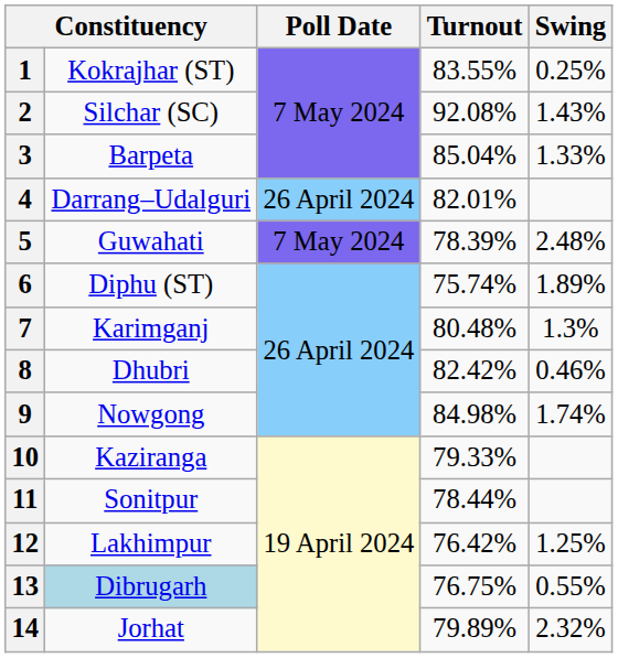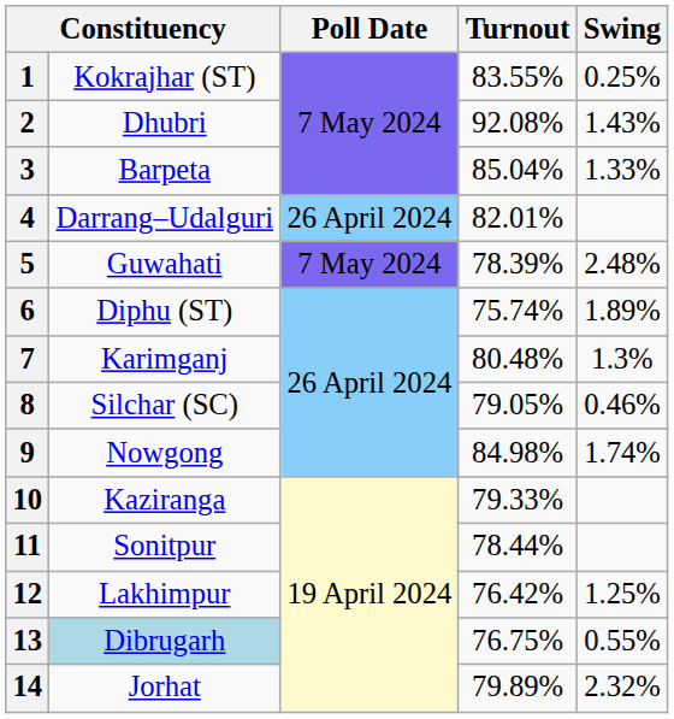 <table class="wikitable sortable" style="text-align:center;">
 <tr>
 <th colspan="2">Constituency</th>
 <th>Poll Date</th>
 <th>Turnout</th>
 <th>Swing</th>
 </tr>
 <tr>
 <th>1</th>
 <td><a href='#'>Kokrajhar</a> (ST)</td>
 <td rowspan="3" bgcolor=#7B68EE>7 May 2024</td>
 <td>83.55%</td>
 <td>0.25%</td>
 </tr>
 <tr>
 <th>2</th>
-<td><a href='#'>Silchar</a> (SC)</td>
+<td><a href='#'>Dhubri</a></td>
 <td>92.08%</td>
 <td>1.43%</td>
 </tr>
 <tr>
 <th>3</th>
 <td><a href='#'>Barpeta</a></td>
 <td>85.04%</td>
 <td>1.33%</td>
 </tr>
 <tr>
 <th>4</th>
 <td><a href='#'>Darrang–Udalguri</a></td>
 <td bgcolor=#87CEFA>26 April 2024</td>
 <td>82.01%</td>
 <td></td>
 </tr>
 <tr>
 <th>5</th>
 <td><a href='#'>Guwahati</a></td>
 <td bgcolor=#7B68EE>7 May 2024</td>
 <td>78.39%</td>
 <td>2.48%</td>
 </tr>
 <tr>
 <th>6</th>
 <td><a href='#'>Diphu</a> (ST)</td>
 <td rowspan="4" bgcolor=#87CEFA>26 April 2024</td>
 <td>75.74%</td>
 <td>1.89%</td>
 </tr>
 <tr>
 <th>7</th>
 <td><a href='#'>Karimganj</a></td>
 <td>80.48%</td>
 <td>1.3%</td>
 </tr>
 <tr>
 <th>8</th>
-<td><a href='#'>Dhubri</a></td>
-<td>82.42%</td>
+<td><a href='#'>Silchar</a> (SC)</td>
+<td>79.05%</td>
 <td>0.46%</td>
 </tr>
 <tr>
 <th>9</th>
 <td><a href='#'>Nowgong</a></td>
 <td>84.98%</td>
 <td>1.74%</td>
 </tr>
 <tr>
 <th>10</th>
 <td><a href='#'>Kaziranga</a></td>
 <td rowspan="5" bgcolor=#FFFACD>19 April 2024</td>
 <td>79.33%</td>
 <td></td>
 </tr>
 <tr>
 <th>11</th>
 <td><a href='#'>Sonitpur</a></td>
 <td>78.44%</td>
 <td></td>
 </tr>
 <tr>
 <th>12</th>
 <td><a href='#'>Lakhimpur</a></td>
 <td>76.42%</td>
 <td>1.25%</td>
 </tr>
 <tr>
 <th>13</th>
 <td style="background: lightblue;"><a href='#'>Dibrugarh</a></td>
 <td>76.75%</td>
 <td>0.55%</td>
 </tr>
 <tr>
 <th>14</th>
 <td><a href='#'>Jorhat</a></td>
 <td>79.89%</td>
 <td>2.32%</td>
 </tr>
 </table>
